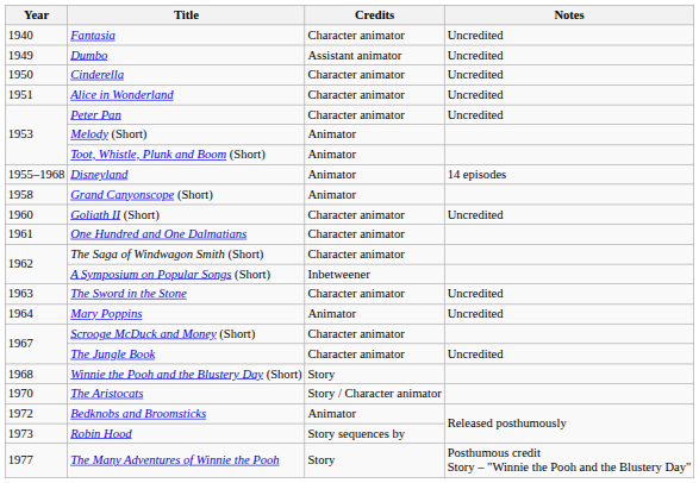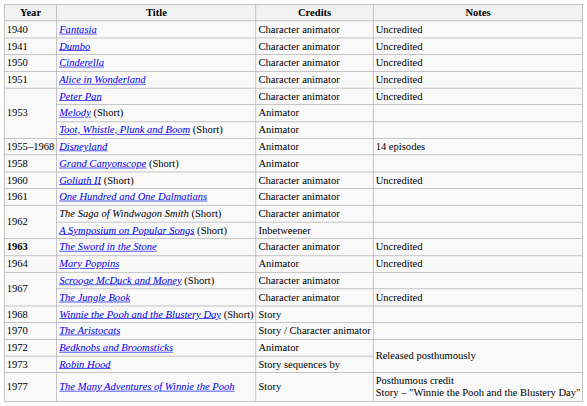 <table class="wikitable sortable">
 <tr>
 <th>Year</th>
 <th>Title</th>
 <th>Credits</th>
 <th>Notes</th>
 </tr>
 <tr>
 <td>1940</td>
 <td><em><a href='#'>Fantasia</a></em></td>
 <td>Character animator</td>
 <td>Uncredited</td>
 </tr>
 <tr>
-<td>1949</td>
+<td>1941</td>
 <td><em><a href='#'>Dumbo</a></em></td>
-<td>Assistant animator</td>
+<td>Character animator</td>
 <td>Uncredited</td>
 </tr>
 <tr>
 <td>1950</td>
 <td><em><a href='#'>Cinderella</a></em></td>
 <td>Character animator</td>
 <td>Uncredited</td>
 </tr>
 <tr>
 <td>1951</td>
 <td><em><a href='#'>Alice in Wonderland</a></em></td>
 <td>Character animator</td>
 <td>Uncredited</td>
 </tr>
 <tr>
 <td rowspan="3">1953</td>
 <td><em><a href='#'>Peter Pan</a></em></td>
 <td>Character animator</td>
 <td>Uncredited</td>
 </tr>
 <tr>
 <td><em><a href='#'>Melody</a></em> (Short)</td>
 <td>Animator</td>
 <td></td>
 </tr>
 <tr>
 <td><em><a href='#'>Toot, Whistle, Plunk and Boom</a></em> (Short)</td>
 <td>Animator</td>
 <td></td>
 </tr>
 <tr>
 <td>1955–1968</td>
 <td><em><a href='#'>Disneyland</a></em></td>
 <td>Animator</td>
 <td>14 episodes</td>
 </tr>
 <tr>
 <td>1958</td>
 <td><em><a href='#'>Grand Canyonscope</a></em> (Short)</td>
 <td>Animator</td>
 <td></td>
 </tr>
 <tr>
 <td>1960</td>
 <td><em><a href='#'>Goliath II</a></em> (Short)</td>
 <td>Character animator</td>
 <td>Uncredited</td>
 </tr>
 <tr>
 <td>1961</td>
 <td><em><a href='#'>One Hundred and One Dalmatians</a></em></td>
 <td>Character animator</td>
 <td></td>
 </tr>
 <tr>
 <td rowspan="2">1962</td>
 <td><em>The Saga of Windwagon Smith</em> (Short)</td>
 <td>Character animator</td>
 <td></td>
 </tr>
 <tr>
 <td><em><a href='#'>A Symposium on Popular Songs</a></em> (Short)</td>
 <td>Inbetweener</td>
 <td></td>
 </tr>
 <tr>
-<td>1963</td>
+<td><strong>1963</strong></td>
 <td><em><a href='#'>The Sword in the Stone</a></em></td>
 <td>Character animator</td>
 <td>Uncredited</td>
 </tr>
 <tr>
 <td>1964</td>
 <td><em><a href='#'>Mary Poppins</a></em></td>
 <td>Animator</td>
 <td>Uncredited</td>
 </tr>
 <tr>
 <td rowspan="2">1967</td>
 <td><em><a href='#'>Scrooge McDuck and Money</a></em> (Short)</td>
 <td>Character animator</td>
 <td></td>
 </tr>
 <tr>
 <td><em><a href='#'>The Jungle Book</a></em></td>
 <td>Character animator</td>
 <td>Uncredited</td>
 </tr>
 <tr>
 <td>1968</td>
 <td><em><a href='#'>Winnie the Pooh and the Blustery Day</a></em> (Short)</td>
 <td>Story</td>
 <td></td>
 </tr>
 <tr>
 <td>1970</td>
 <td><em><a href='#'>The Aristocats</a></em></td>
 <td>Story / Character animator</td>
 <td></td>
 </tr>
 <tr>
 <td>1972</td>
 <td><em><a href='#'>Bedknobs and Broomsticks</a></em></td>
 <td>Animator</td>
 <td rowspan="2">Released posthumously</td>
 </tr>
 <tr>
 <td>1973</td>
 <td><em><a href='#'>Robin Hood</a></em></td>
 <td>Story sequences by</td>
 </tr>
 <tr>
 <td>1977</td>
 <td><em><a href='#'>The Many Adventures of Winnie the Pooh</a></em></td>
 <td>Story</td>
 <td>Posthumous credit<br>Story – "Winnie the Pooh and the Blustery Day"</td>
 </tr>
 </table>
